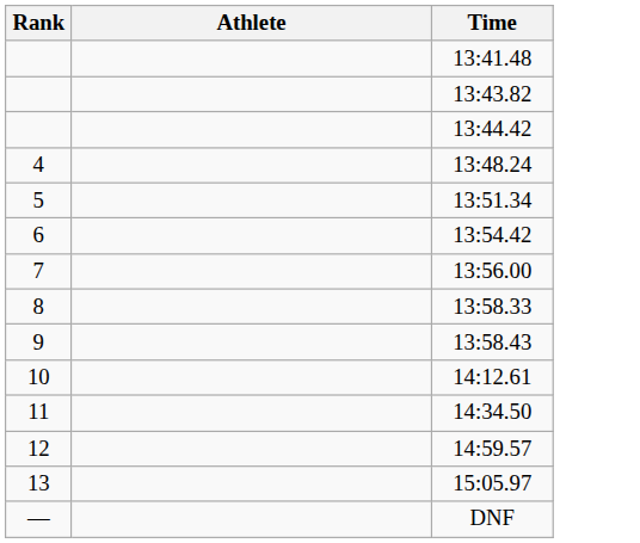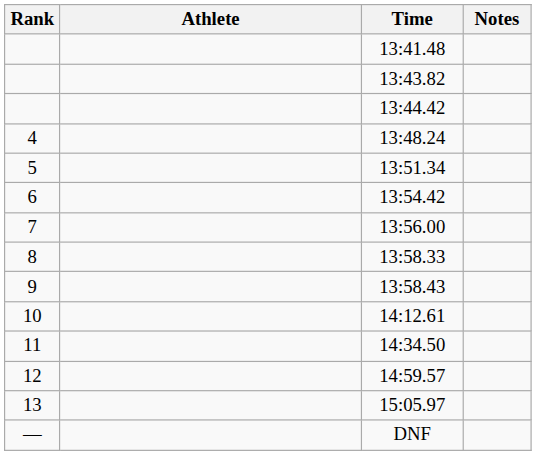 <table class="wikitable" style="text-align:center">
 <tr>
 <th width=40>Rank</th>
 <th width=250>Athlete</th>
 <th width=80>Time</th>
+<th width=50>Notes</th>
 </tr>
 <tr>
 <td></td>
 <td align=left></td>
 <td>13:41.48</td>
+<td></td>
 </tr>
 <tr>
 <td></td>
 <td align=left></td>
 <td>13:43.82</td>
+<td></td>
 </tr>
 <tr>
 <td></td>
 <td align=left></td>
 <td>13:44.42</td>
+<td></td>
 </tr>
 <tr>
 <td>4</td>
 <td align=left></td>
 <td>13:48.24</td>
+<td></td>
 </tr>
 <tr>
 <td>5</td>
 <td align=left></td>
 <td>13:51.34</td>
+<td></td>
 </tr>
 <tr>
 <td>6</td>
 <td align=left></td>
 <td>13:54.42</td>
+<td></td>
 </tr>
 <tr>
 <td>7</td>
 <td align=left></td>
 <td>13:56.00</td>
+<td></td>
 </tr>
 <tr>
 <td>8</td>
 <td align=left></td>
 <td>13:58.33</td>
+<td></td>
 </tr>
 <tr>
 <td>9</td>
 <td align=left></td>
 <td>13:58.43</td>
+<td></td>
 </tr>
 <tr>
 <td>10</td>
 <td align=left></td>
 <td>14:12.61</td>
+<td></td>
 </tr>
 <tr>
 <td>11</td>
 <td align=left></td>
 <td>14:34.50</td>
+<td></td>
 </tr>
 <tr>
 <td>12</td>
 <td align=left></td>
 <td>14:59.57</td>
+<td></td>
 </tr>
 <tr>
 <td>13</td>
 <td align=left></td>
 <td>15:05.97</td>
+<td></td>
 </tr>
 <tr>
 <td>—</td>
 <td align=left></td>
 <td>DNF</td>
+<td></td>
 </tr>
 </table>
